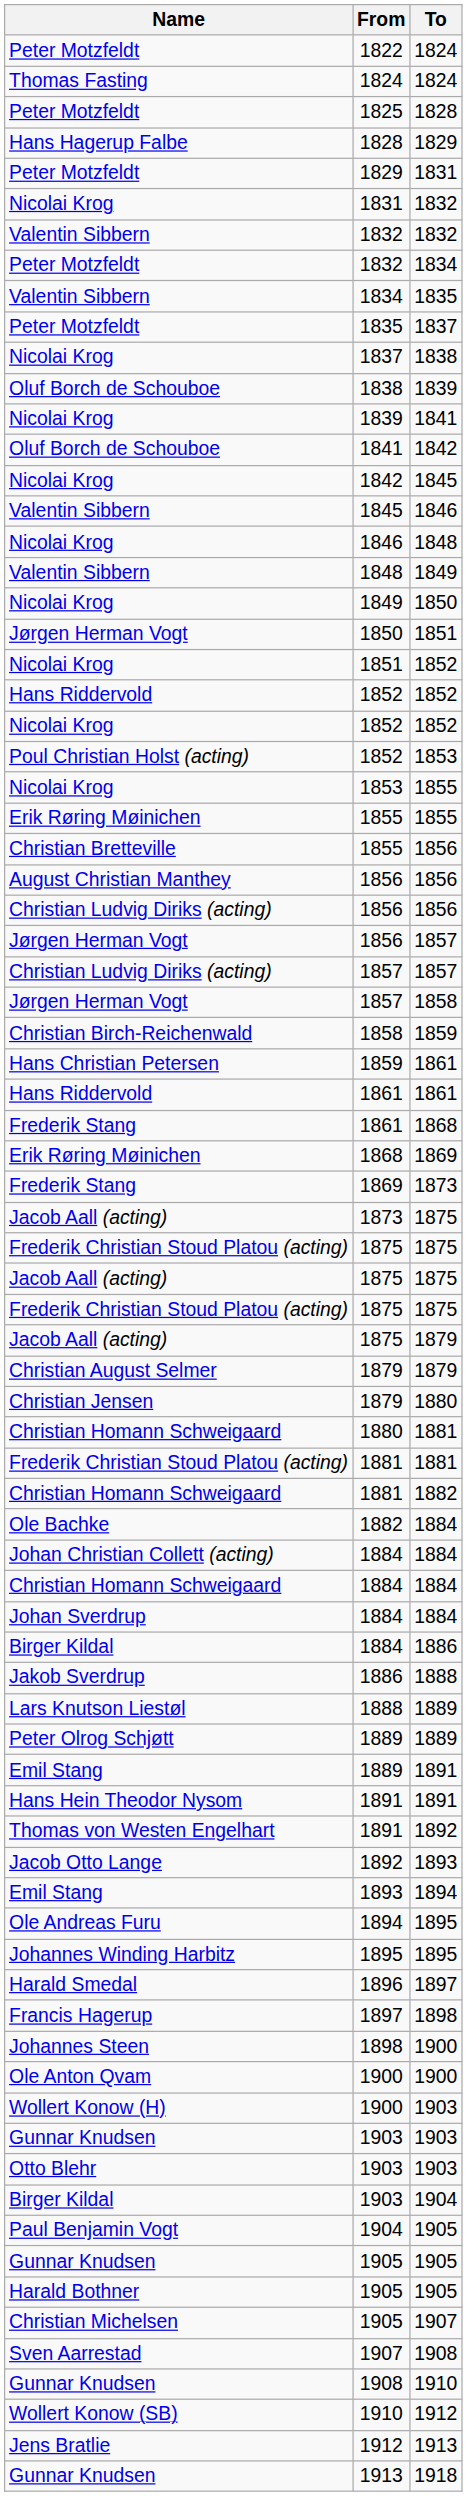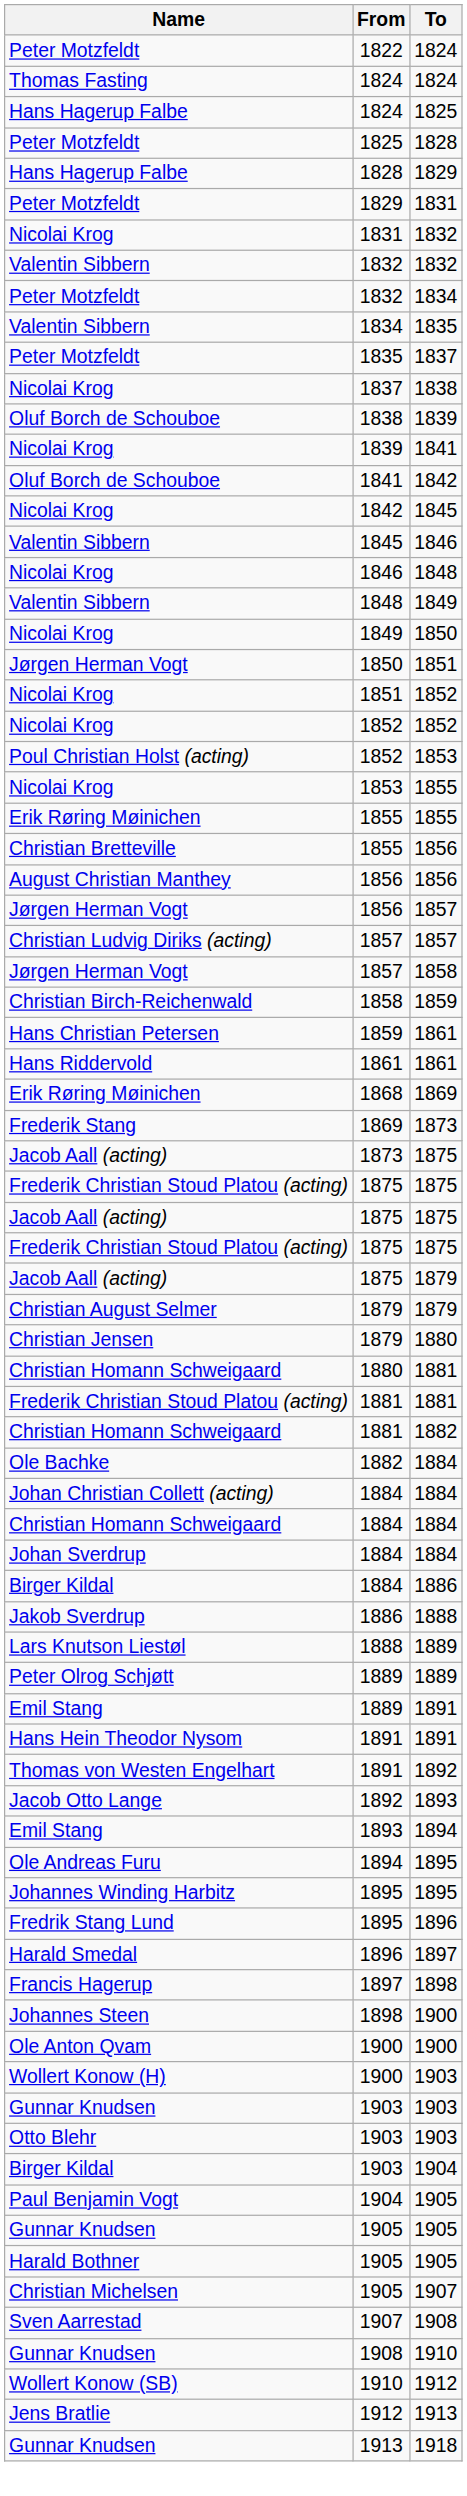 <table class="wikitable">
 <tr>
 <th>Name</th>
 <th>From</th>
 <th>To</th>
 </tr>
 <tr>
 <td><a href='#'>Peter Motzfeldt</a></td>
 <td align="center">1822</td>
 <td align="center">1824</td>
 </tr>
 <tr>
 <td><a href='#'>Thomas Fasting</a></td>
 <td align="center">1824</td>
 <td align="center">1824</td>
+</tr>
+<tr>
+<td><a href='#'>Hans Hagerup Falbe</a></td>
+<td align="center">1824</td>
+<td align="center">1825</td>
 </tr>
 <tr>
 <td><a href='#'>Peter Motzfeldt</a></td>
 <td align="center">1825</td>
 <td align="center">1828</td>
 </tr>
 <tr>
 <td><a href='#'>Hans Hagerup Falbe</a></td>
 <td align="center">1828</td>
 <td align="center">1829</td>
 </tr>
 <tr>
 <td><a href='#'>Peter Motzfeldt</a></td>
 <td align="center">1829</td>
 <td align="center">1831</td>
 </tr>
 <tr>
 <td><a href='#'>Nicolai Krog</a></td>
 <td align="center">1831</td>
 <td align="center">1832</td>
 </tr>
 <tr>
 <td><a href='#'>Valentin Sibbern</a></td>
 <td align="center">1832</td>
 <td align="center">1832</td>
 </tr>
 <tr>
 <td><a href='#'>Peter Motzfeldt</a></td>
 <td align="center">1832</td>
 <td align="center">1834</td>
 </tr>
 <tr>
 <td><a href='#'>Valentin Sibbern</a></td>
 <td align="center">1834</td>
 <td align="center">1835</td>
 </tr>
 <tr>
 <td><a href='#'>Peter Motzfeldt</a></td>
 <td align="center">1835</td>
 <td align="center">1837</td>
 </tr>
 <tr>
 <td><a href='#'>Nicolai Krog</a></td>
 <td align="center">1837</td>
 <td align="center">1838</td>
 </tr>
 <tr>
 <td><a href='#'>Oluf Borch de Schouboe</a></td>
 <td align="center">1838</td>
 <td align="center">1839</td>
 </tr>
 <tr>
 <td><a href='#'>Nicolai Krog</a></td>
 <td align="center">1839</td>
 <td align="center">1841</td>
 </tr>
 <tr>
 <td><a href='#'>Oluf Borch de Schouboe</a></td>
 <td align="center">1841</td>
 <td align="center">1842</td>
 </tr>
 <tr>
 <td><a href='#'>Nicolai Krog</a></td>
 <td align="center">1842</td>
 <td align="center">1845</td>
 </tr>
 <tr>
 <td><a href='#'>Valentin Sibbern</a></td>
 <td align="center">1845</td>
 <td align="center">1846</td>
 </tr>
 <tr>
 <td><a href='#'>Nicolai Krog</a></td>
 <td align="center">1846</td>
 <td align="center">1848</td>
 </tr>
 <tr>
 <td><a href='#'>Valentin Sibbern</a></td>
 <td align="center">1848</td>
 <td align="center">1849</td>
 </tr>
 <tr>
 <td><a href='#'>Nicolai Krog</a></td>
 <td align="center">1849</td>
 <td align="center">1850</td>
 </tr>
 <tr>
 <td><a href='#'>Jørgen Herman Vogt</a></td>
 <td align="center">1850</td>
 <td align="center">1851</td>
 </tr>
 <tr>
 <td><a href='#'>Nicolai Krog</a></td>
 <td align="center">1851</td>
 <td align="center">1852</td>
 </tr>
 <tr>
-<td><a href='#'>Hans Riddervold</a></td>
-<td align="center">1852</td>
-<td align="center">1852</td>
-</tr>
-<tr>
 <td><a href='#'>Nicolai Krog</a></td>
 <td align="center">1852</td>
 <td align="center">1852</td>
 </tr>
 <tr>
 <td><a href='#'>Poul Christian Holst</a> <em>(acting)</em></td>
 <td align="center">1852</td>
 <td align="center">1853</td>
 </tr>
 <tr>
 <td><a href='#'>Nicolai Krog</a></td>
 <td align="center">1853</td>
 <td align="center">1855</td>
 </tr>
 <tr>
 <td><a href='#'>Erik Røring Møinichen</a></td>
 <td align="center">1855</td>
 <td align="center">1855</td>
 </tr>
 <tr>
 <td><a href='#'>Christian Bretteville</a></td>
 <td align="center">1855</td>
 <td align="center">1856</td>
 </tr>
 <tr>
 <td><a href='#'>August Christian Manthey</a></td>
-<td align="center">1856</td>
-<td align="center">1856</td>
-</tr>
-<tr>
-<td><a href='#'>Christian Ludvig Diriks</a> <em>(acting)</em></td>
 <td align="center">1856</td>
 <td align="center">1856</td>
 </tr>
 <tr>
 <td><a href='#'>Jørgen Herman Vogt</a></td>
 <td align="center">1856</td>
 <td align="center">1857</td>
 </tr>
 <tr>
 <td><a href='#'>Christian Ludvig Diriks</a> <em>(acting)</em></td>
 <td align="center">1857</td>
 <td align="center">1857</td>
 </tr>
 <tr>
 <td><a href='#'>Jørgen Herman Vogt</a></td>
 <td align="center">1857</td>
 <td align="center">1858</td>
 </tr>
 <tr>
 <td><a href='#'>Christian Birch-Reichenwald</a></td>
 <td align="center">1858</td>
 <td align="center">1859</td>
 </tr>
 <tr>
 <td><a href='#'>Hans Christian Petersen</a></td>
 <td align="center">1859</td>
 <td align="center">1861</td>
 </tr>
 <tr>
 <td><a href='#'>Hans Riddervold</a></td>
 <td align="center">1861</td>
 <td align="center">1861</td>
-</tr>
-<tr>
-<td><a href='#'>Frederik Stang</a></td>
-<td align="center">1861</td>
-<td align="center">1868</td>
 </tr>
 <tr>
 <td><a href='#'>Erik Røring Møinichen</a></td>
 <td align="center">1868</td>
 <td align="center">1869</td>
 </tr>
 <tr>
 <td><a href='#'>Frederik Stang</a></td>
 <td align="center">1869</td>
 <td align="center">1873</td>
 </tr>
 <tr>
 <td><a href='#'>Jacob Aall</a> <em>(acting)</em></td>
 <td align="center">1873</td>
 <td align="center">1875</td>
 </tr>
 <tr>
 <td><a href='#'>Frederik Christian Stoud Platou</a> <em>(acting)</em></td>
 <td align="center">1875</td>
 <td align="center">1875</td>
 </tr>
 <tr>
 <td><a href='#'>Jacob Aall</a> <em>(acting)</em></td>
 <td align="center">1875</td>
 <td align="center">1875</td>
 </tr>
 <tr>
 <td><a href='#'>Frederik Christian Stoud Platou</a> <em>(acting)</em></td>
 <td align="center">1875</td>
 <td align="center">1875</td>
 </tr>
 <tr>
 <td><a href='#'>Jacob Aall</a> <em>(acting)</em></td>
 <td align="center">1875</td>
 <td align="center">1879</td>
 </tr>
 <tr>
 <td><a href='#'>Christian August Selmer</a></td>
 <td align="center">1879</td>
 <td align="center">1879</td>
 </tr>
 <tr>
 <td><a href='#'>Christian Jensen</a></td>
 <td align="center">1879</td>
 <td align="center">1880</td>
 </tr>
 <tr>
 <td><a href='#'>Christian Homann Schweigaard</a></td>
 <td align="center">1880</td>
 <td align="center">1881</td>
 </tr>
 <tr>
 <td><a href='#'>Frederik Christian Stoud Platou</a> <em>(acting)</em></td>
 <td align="center">1881</td>
 <td align="center">1881</td>
 </tr>
 <tr>
 <td><a href='#'>Christian Homann Schweigaard</a></td>
 <td align="center">1881</td>
 <td align="center">1882</td>
 </tr>
 <tr>
 <td><a href='#'>Ole Bachke</a></td>
 <td align="center">1882</td>
 <td align="center">1884</td>
 </tr>
 <tr>
 <td><a href='#'>Johan Christian Collett</a> <em>(acting)</em></td>
 <td align="center">1884</td>
 <td align="center">1884</td>
 </tr>
 <tr>
 <td><a href='#'>Christian Homann Schweigaard</a></td>
 <td align="center">1884</td>
 <td align="center">1884</td>
 </tr>
 <tr>
 <td><a href='#'>Johan Sverdrup</a></td>
 <td align="center">1884</td>
 <td align="center">1884</td>
 </tr>
 <tr>
 <td><a href='#'>Birger Kildal</a></td>
 <td align="center">1884</td>
 <td align="center">1886</td>
 </tr>
 <tr>
 <td><a href='#'>Jakob Sverdrup</a></td>
 <td align="center">1886</td>
 <td align="center">1888</td>
 </tr>
 <tr>
 <td><a href='#'>Lars Knutson Liestøl</a></td>
 <td align="center">1888</td>
 <td align="center">1889</td>
 </tr>
 <tr>
 <td><a href='#'>Peter Olrog Schjøtt</a></td>
 <td align="center">1889</td>
 <td align="center">1889</td>
 </tr>
 <tr>
 <td><a href='#'>Emil Stang</a></td>
 <td align="center">1889</td>
 <td align="center">1891</td>
 </tr>
 <tr>
 <td><a href='#'>Hans Hein Theodor Nysom</a></td>
 <td align="center">1891</td>
 <td align="center">1891</td>
 </tr>
 <tr>
 <td><a href='#'>Thomas von Westen Engelhart</a></td>
 <td align="center">1891</td>
 <td align="center">1892</td>
 </tr>
 <tr>
 <td><a href='#'>Jacob Otto Lange</a></td>
 <td align="center">1892</td>
 <td align="center">1893</td>
 </tr>
 <tr>
 <td><a href='#'>Emil Stang</a></td>
 <td align="center">1893</td>
 <td align="center">1894</td>
 </tr>
 <tr>
 <td><a href='#'>Ole Andreas Furu</a></td>
 <td align="center">1894</td>
 <td align="center">1895</td>
 </tr>
 <tr>
 <td><a href='#'>Johannes Winding Harbitz</a></td>
 <td align="center">1895</td>
 <td align="center">1895</td>
 </tr>
 <tr>
+<td><a href='#'>Fredrik Stang Lund</a></td>
+<td align="center">1895</td>
+<td align="center">1896</td>
+</tr>
+<tr>
 <td><a href='#'>Harald Smedal</a></td>
 <td align="center">1896</td>
 <td align="center">1897</td>
 </tr>
 <tr>
 <td><a href='#'>Francis Hagerup</a></td>
 <td align="center">1897</td>
 <td align="center">1898</td>
 </tr>
 <tr>
 <td><a href='#'>Johannes Steen</a></td>
 <td align="center">1898</td>
 <td align="center">1900</td>
 </tr>
 <tr>
 <td><a href='#'>Ole Anton Qvam</a></td>
 <td align="center">1900</td>
 <td align="center">1900</td>
 </tr>
 <tr>
 <td><a href='#'>Wollert Konow (H)</a></td>
 <td align="center">1900</td>
 <td align="center">1903</td>
 </tr>
 <tr>
 <td><a href='#'>Gunnar Knudsen</a></td>
 <td align="center">1903</td>
 <td align="center">1903</td>
 </tr>
 <tr>
 <td><a href='#'>Otto Blehr</a></td>
 <td align="center">1903</td>
 <td align="center">1903</td>
 </tr>
 <tr>
 <td><a href='#'>Birger Kildal</a></td>
 <td align="center">1903</td>
 <td align="center">1904</td>
 </tr>
 <tr>
 <td><a href='#'>Paul Benjamin Vogt</a></td>
 <td align="center">1904</td>
 <td align="center">1905</td>
 </tr>
 <tr>
 <td><a href='#'>Gunnar Knudsen</a></td>
 <td align="center">1905</td>
 <td align="center">1905</td>
 </tr>
 <tr>
 <td><a href='#'>Harald Bothner</a></td>
 <td align="center">1905</td>
 <td align="center">1905</td>
 </tr>
 <tr>
 <td><a href='#'>Christian Michelsen</a></td>
 <td align="center">1905</td>
 <td align="center">1907</td>
 </tr>
 <tr>
 <td><a href='#'>Sven Aarrestad</a></td>
 <td align="center">1907</td>
 <td align="center">1908</td>
 </tr>
 <tr>
 <td><a href='#'>Gunnar Knudsen</a></td>
 <td align="center">1908</td>
 <td align="center">1910</td>
 </tr>
 <tr>
 <td><a href='#'>Wollert Konow (SB)</a></td>
 <td align="center">1910</td>
 <td align="center">1912</td>
 </tr>
 <tr>
 <td><a href='#'>Jens Bratlie</a></td>
 <td align="center">1912</td>
 <td align="center">1913</td>
 </tr>
 <tr>
 <td><a href='#'>Gunnar Knudsen</a></td>
 <td align="center">1913</td>
 <td align="center">1918</td>
 </tr>
 </table>
